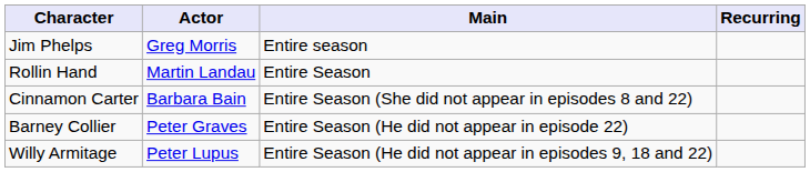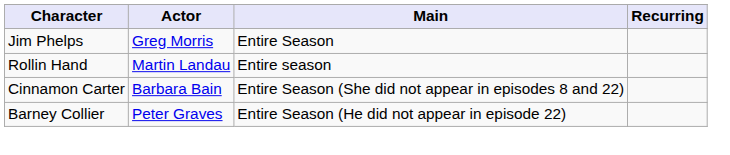 <table class="wikitable">
 <tr>
 </tr>
 <tr style="background:Lavender; text-align:center;">
 <td><strong>Character</strong></td>
 <td><strong>Actor</strong></td>
 <td><strong>Main</strong></td>
 <td><strong>Recurring</strong></td>
 </tr>
 <tr>
 <td>Jim Phelps</td>
 <td><a href='#'>Greg Morris</a></td>
-<td>Entire season</td>
+<td>Entire Season</td>
 <td></td>
 </tr>
 <tr>
 <td>Rollin Hand</td>
 <td><a href='#'>Martin Landau</a></td>
-<td>Entire Season</td>
+<td>Entire season</td>
 <td></td>
 </tr>
 <tr>
 <td>Cinnamon Carter</td>
 <td><a href='#'>Barbara Bain</a></td>
 <td>Entire Season (She did not appear in episodes 8 and 22)</td>
 <td></td>
 </tr>
 <tr>
 <td>Barney Collier</td>
 <td><a href='#'>Peter Graves</a></td>
 <td>Entire Season (He did not appear in episode 22)</td>
 <td></td>
 </tr>
-<tr>
-<td>Willy Armitage</td>
-<td><a href='#'>Peter Lupus</a></td>
-<td>Entire Season (He did not appear in episodes 9, 18 and 22)</td>
-<td></td>
-</tr>
 </table>
